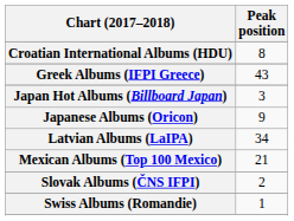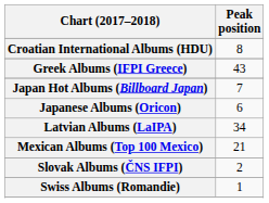 <table class="wikitable sortable plainrowheaders" style="text-align:center">
 <tr>
 <th scope="col">Chart (2017–2018)</th>
 <th scope="col">Peak<br> position</th>
 </tr>
 <tr>
 </tr>
 <tr>
 </tr>
 <tr>
 </tr>
 <tr>
 </tr>
 <tr>
 </tr>
 <tr>
 <th scope="row">Croatian International Albums (HDU)</th>
 <td>8</td>
 </tr>
 <tr>
 </tr>
 <tr>
 </tr>
 <tr>
 </tr>
 <tr>
 </tr>
 <tr>
 </tr>
 <tr>
 </tr>
 <tr>
 <th scope="row">Greek Albums (<a href='#'>IFPI Greece</a>)</th>
 <td>43</td>
 </tr>
 <tr>
 </tr>
 <tr>
 </tr>
 <tr>
 </tr>
 <tr>
 <th scope="row">Japan Hot Albums (<em><a href='#'>Billboard Japan</a></em>)</th>
-<td>3</td>
+<td>7</td>
 </tr>
 <tr>
 <th scope="row">Japanese Albums (<a href='#'>Oricon</a>)</th>
-<td>9</td>
+<td>6</td>
 </tr>
 <tr>
 <th scope="row">Latvian Albums (<a href='#'>LaIPA</a>)</th>
 <td>34</td>
 </tr>
 <tr>
 <th scope="row">Mexican Albums (<a href='#'>Top 100 Mexico</a>)</th>
 <td>21</td>
 </tr>
 <tr>
 </tr>
 <tr>
 </tr>
 <tr>
 </tr>
 <tr>
 </tr>
 <tr>
 </tr>
 <tr>
 <th scope="row">Slovak Albums (<a href='#'>ČNS IFPI</a>)</th>
 <td>2</td>
 </tr>
 <tr>
 </tr>
 <tr>
 </tr>
 <tr>
 </tr>
 <tr>
 </tr>
 <tr>
 <th scope="row">Swiss Albums (Romandie)</th>
 <td>1</td>
 </tr>
 <tr>
 </tr>
 <tr>
 </tr>
 <tr>
 </tr>
 <tr>
 </tr>
 <tr>
 </tr>
 <tr>
 </tr>
 </table>
